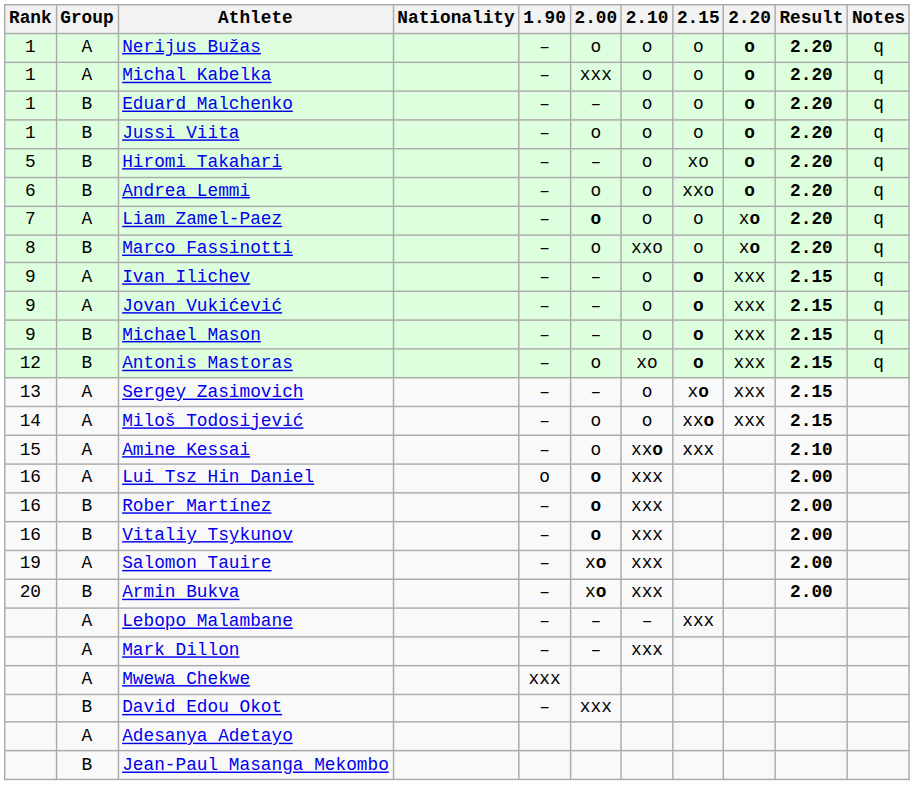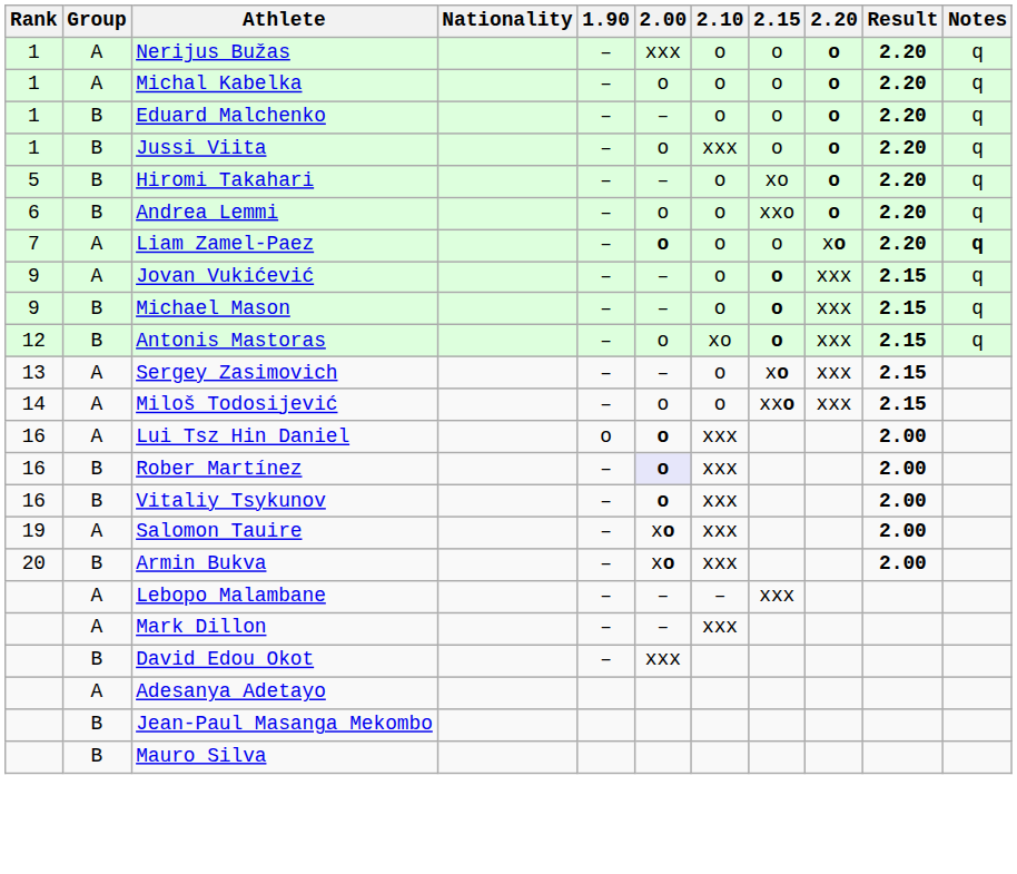 <table class="wikitable sortable" style="text-align:center;font-size:95%">
 <tr>
 <th>Rank</th>
 <th>Group</th>
 <th>Athlete</th>
 <th>Nationality</th>
 <th>1.90</th>
 <th>2.00</th>
 <th>2.10</th>
 <th>2.15</th>
 <th>2.20</th>
 <th>Result</th>
 <th>Notes</th>
 </tr>
 <tr bgcolor=ddffdd>
 <td>1</td>
 <td>A</td>
 <td align="left"><a href='#'>Nerijus Bužas</a></td>
 <td align=left></td>
 <td>–</td>
-<td>o</td>
+<td>xxx</td>
 <td>o</td>
 <td>o</td>
 <td><strong>o</strong></td>
 <td><strong>2.20</strong></td>
 <td>q</td>
 </tr>
 <tr bgcolor=ddffdd>
 <td>1</td>
 <td>A</td>
 <td align="left"><a href='#'>Michal Kabelka</a></td>
 <td align=left></td>
 <td>–</td>
-<td>xxx</td>
+<td>o</td>
 <td>o</td>
 <td>o</td>
 <td><strong>o</strong></td>
 <td><strong>2.20</strong></td>
 <td>q</td>
 </tr>
 <tr bgcolor=ddffdd>
 <td>1</td>
 <td>B</td>
 <td align="left"><a href='#'>Eduard Malchenko</a></td>
 <td align=left></td>
 <td>–</td>
 <td>–</td>
 <td>o</td>
 <td>o</td>
 <td><strong>o</strong></td>
 <td><strong>2.20</strong></td>
 <td>q</td>
 </tr>
 <tr bgcolor=ddffdd>
 <td>1</td>
 <td>B</td>
 <td align="left"><a href='#'>Jussi Viita</a></td>
 <td align=left></td>
 <td>–</td>
 <td>o</td>
-<td>o</td>
+<td>xxx</td>
 <td>o</td>
 <td><strong>o</strong></td>
 <td><strong>2.20</strong></td>
 <td>q</td>
 </tr>
 <tr bgcolor=ddffdd>
 <td>5</td>
 <td>B</td>
 <td align="left"><a href='#'>Hiromi Takahari</a></td>
 <td align=left></td>
 <td>–</td>
 <td>–</td>
 <td>o</td>
 <td>xo</td>
 <td><strong>o</strong></td>
 <td><strong>2.20</strong></td>
 <td>q</td>
 </tr>
 <tr bgcolor=ddffdd>
 <td>6</td>
 <td>B</td>
 <td align="left"><a href='#'>Andrea Lemmi</a></td>
 <td align=left></td>
 <td>–</td>
 <td>o</td>
 <td>o</td>
 <td>xxo</td>
 <td><strong>o</strong></td>
 <td><strong>2.20</strong></td>
 <td>q</td>
 </tr>
 <tr bgcolor=ddffdd>
 <td>7</td>
 <td>A</td>
 <td align="left"><a href='#'>Liam Zamel-Paez</a></td>
 <td align=left></td>
 <td>–</td>
 <td><strong>o</strong></td>
 <td>o</td>
 <td>o</td>
 <td>x<strong>o</strong></td>
 <td><strong>2.20</strong></td>
-<td>q</td>
-</tr>
-<tr bgcolor=ddffdd>
-<td>8</td>
-<td>B</td>
-<td align="left"><a href='#'>Marco Fassinotti</a></td>
-<td align=left></td>
-<td>–</td>
-<td>o</td>
-<td>xxo</td>
-<td>o</td>
-<td>x<strong>o</strong></td>
-<td><strong>2.20</strong></td>
-<td>q</td>
-</tr>
-<tr bgcolor=ddffdd>
-<td>9</td>
-<td>A</td>
-<td align="left"><a href='#'>Ivan Ilichev</a></td>
-<td align=left></td>
-<td>–</td>
-<td>–</td>
-<td>o</td>
-<td><strong>o</strong></td>
-<td>xxx</td>
-<td><strong>2.15</strong></td>
-<td>q</td>
+<td><strong>q</strong></td>
 </tr>
 <tr bgcolor=ddffdd>
 <td>9</td>
 <td>A</td>
 <td align="left"><a href='#'>Jovan Vukićević</a></td>
 <td align=left></td>
 <td>–</td>
 <td>–</td>
 <td>o</td>
 <td><strong>o</strong></td>
 <td>xxx</td>
 <td><strong>2.15</strong></td>
 <td>q</td>
 </tr>
 <tr bgcolor=ddffdd>
 <td>9</td>
 <td>B</td>
 <td align="left"><a href='#'>Michael Mason</a></td>
 <td align=left></td>
 <td>–</td>
 <td>–</td>
 <td>o</td>
 <td><strong>o</strong></td>
 <td>xxx</td>
 <td><strong>2.15</strong></td>
 <td>q</td>
 </tr>
 <tr bgcolor=ddffdd>
 <td>12</td>
 <td>B</td>
 <td align="left"><a href='#'>Antonis Mastoras</a></td>
 <td align=left></td>
 <td>–</td>
 <td>o</td>
 <td>xo</td>
 <td><strong>o</strong></td>
 <td>xxx</td>
 <td><strong>2.15</strong></td>
 <td>q</td>
 </tr>
 <tr>
 <td>13</td>
 <td>A</td>
 <td align="left"><a href='#'>Sergey Zasimovich</a></td>
 <td align=left></td>
 <td>–</td>
 <td>–</td>
 <td>o</td>
 <td>x<strong>o</strong></td>
 <td>xxx</td>
 <td><strong>2.15</strong></td>
 <td></td>
 </tr>
 <tr>
 <td>14</td>
 <td>A</td>
 <td align="left"><a href='#'>Miloš Todosijević</a></td>
 <td align=left></td>
 <td>–</td>
 <td>o</td>
 <td>o</td>
 <td>xx<strong>o</strong></td>
 <td>xxx</td>
 <td><strong>2.15</strong></td>
 <td></td>
 </tr>
 <tr>
-<td>15</td>
-<td>A</td>
-<td align="left"><a href='#'>Amine Kessai</a></td>
-<td align=left></td>
-<td>–</td>
-<td>o</td>
-<td>xx<strong>o</strong></td>
-<td>xxx</td>
-<td></td>
-<td><strong>2.10</strong></td>
-<td></td>
-</tr>
-<tr>
 <td>16</td>
 <td>A</td>
 <td align="left"><a href='#'>Lui Tsz Hin Daniel</a></td>
 <td align=left></td>
 <td>o</td>
 <td><strong>o</strong></td>
 <td>xxx</td>
 <td></td>
 <td></td>
 <td><strong>2.00</strong></td>
 <td></td>
 </tr>
 <tr>
 <td>16</td>
 <td>B</td>
 <td align="left"><a href='#'>Rober Martínez</a></td>
 <td align=left></td>
 <td>–</td>
-<td><strong>o</strong></td>
+<td style="background: lavender;"><strong>o</strong></td>
 <td>xxx</td>
 <td></td>
 <td></td>
 <td><strong>2.00</strong></td>
 <td></td>
 </tr>
 <tr>
 <td>16</td>
 <td>B</td>
 <td align="left"><a href='#'>Vitaliy Tsykunov</a></td>
 <td align=left></td>
 <td>–</td>
 <td><strong>o</strong></td>
 <td>xxx</td>
 <td></td>
 <td></td>
 <td><strong>2.00</strong></td>
 <td></td>
 </tr>
 <tr>
 <td>19</td>
 <td>A</td>
 <td align="left"><a href='#'>Salomon Tauire</a></td>
 <td align=left></td>
 <td>–</td>
 <td>x<strong>o</strong></td>
 <td>xxx</td>
 <td></td>
 <td></td>
 <td><strong>2.00</strong></td>
 <td></td>
 </tr>
 <tr>
 <td>20</td>
 <td>B</td>
 <td align="left"><a href='#'>Armin Bukva</a></td>
 <td align=left></td>
 <td>–</td>
 <td>x<strong>o</strong></td>
 <td>xxx</td>
 <td></td>
 <td></td>
 <td><strong>2.00</strong></td>
 <td></td>
 </tr>
 <tr>
 <td></td>
 <td>A</td>
 <td align="left"><a href='#'>Lebopo Malambane</a></td>
 <td align=left></td>
 <td>–</td>
 <td>–</td>
 <td>–</td>
 <td>xxx</td>
 <td></td>
 <td><strong></strong></td>
 <td></td>
 </tr>
 <tr>
 <td></td>
 <td>A</td>
 <td align="left"><a href='#'>Mark Dillon</a></td>
 <td align=left></td>
 <td>–</td>
 <td>–</td>
 <td>xxx</td>
 <td></td>
 <td></td>
 <td><strong></strong></td>
 <td></td>
 </tr>
 <tr>
 <td></td>
-<td>A</td>
-<td align="left"><a href='#'>Mwewa Chekwe</a></td>
-<td align=left></td>
-<td>xxx</td>
-<td></td>
-<td></td>
-<td></td>
-<td></td>
-<td><strong></strong></td>
-<td></td>
-</tr>
-<tr>
-<td></td>
 <td>B</td>
 <td align="left"><a href='#'>David Edou Okot</a></td>
 <td align=left></td>
 <td>–</td>
 <td>xxx</td>
 <td></td>
 <td></td>
 <td></td>
 <td><strong></strong></td>
 <td></td>
 </tr>
 <tr>
 <td></td>
 <td>A</td>
 <td align="left"><a href='#'>Adesanya Adetayo</a></td>
 <td align=left></td>
 <td></td>
 <td></td>
 <td></td>
 <td></td>
 <td></td>
 <td><strong></strong></td>
 <td></td>
 </tr>
 <tr>
 <td></td>
 <td>B</td>
 <td align="left"><a href='#'>Jean-Paul Masanga Mekombo</a></td>
 <td align=left></td>
 <td></td>
 <td></td>
 <td></td>
 <td></td>
 <td></td>
 <td><strong></strong></td>
 <td></td>
 </tr>
+<tr>
+<td></td>
+<td>B</td>
+<td align="left"><a href='#'>Mauro Silva</a></td>
+<td align=left></td>
+<td></td>
+<td></td>
+<td></td>
+<td></td>
+<td></td>
+<td><strong></strong></td>
+<td></td>
+</tr>
 </table>
